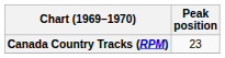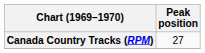 <table class="wikitable sortable plainrowheaders" style="text-align:center">
 <tr>
 <th scope="col">Chart (1969–1970)</th>
 <th scope="col">Peak<br>position</th>
 </tr>
 <tr>
 <th scope="row">Canada Country Tracks (<em><a href='#'>RPM</a></em>)</th>
-<td align="center">23</td>
+<td align="center">27</td>
 </tr>
 <tr>
 </tr>
 </table>
